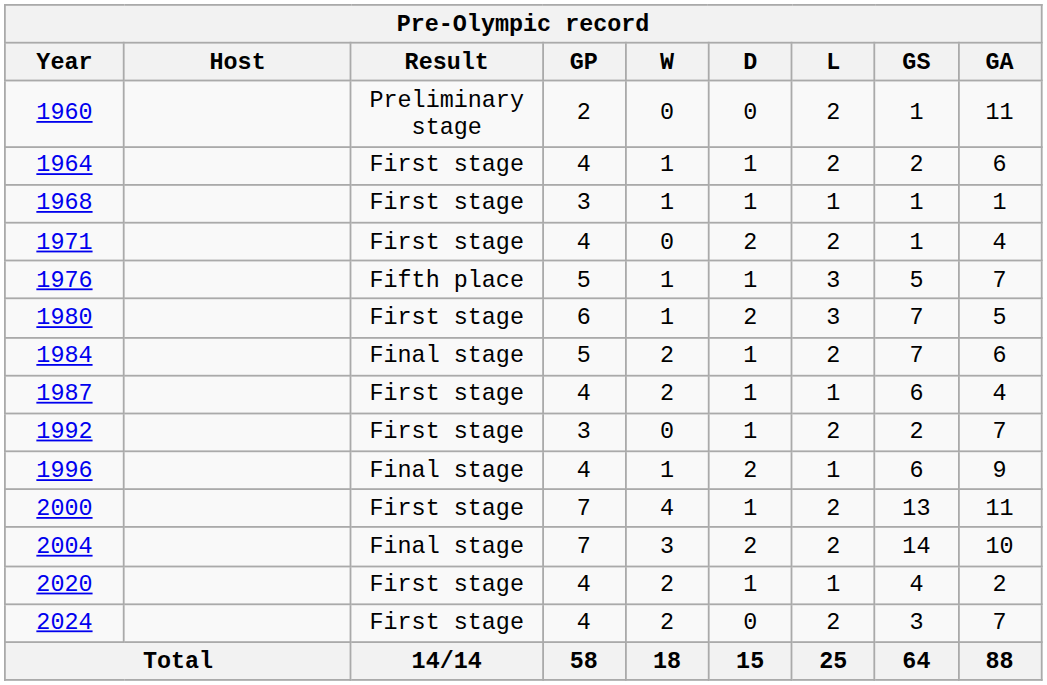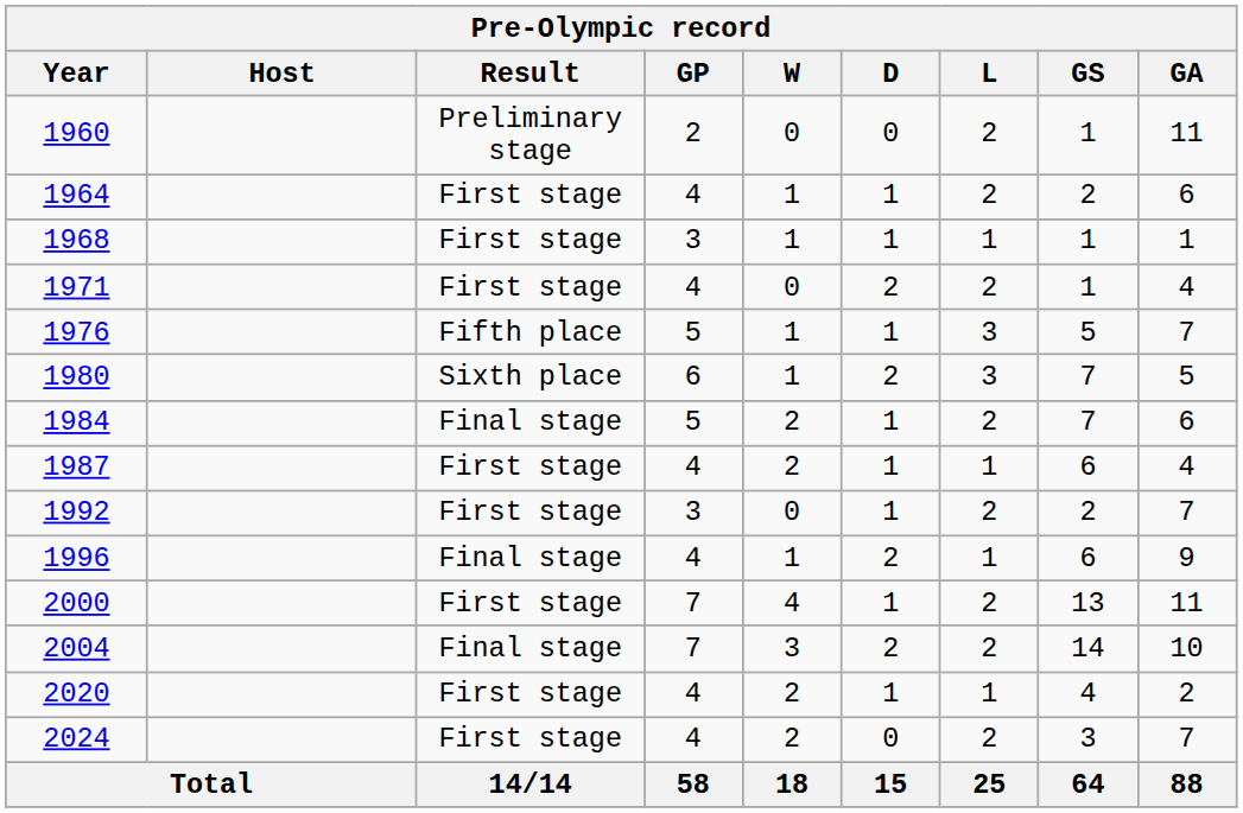 <table class="wikitable" style="text-align: center">
 <tr>
 <th colspan=9>Pre-Olympic record</th>
 </tr>
 <tr>
 <th width=60px>Year</th>
 <th width=120px>Host</th>
 <th width=100px>Result</th>
 <th width=40px>GP</th>
 <th width=40px>W</th>
 <th width=40px>D</th>
 <th width=40px>L</th>
 <th width=40px>GS</th>
 <th width=40px>GA</th>
 </tr>
 <tr>
 <td><a href='#'>1960</a></td>
 <td align=left></td>
 <td>Preliminary stage</td>
 <td>2</td>
 <td>0</td>
 <td>0</td>
 <td>2</td>
 <td>1</td>
 <td>11</td>
 </tr>
 <tr>
 <td><a href='#'>1964</a></td>
 <td align=left></td>
 <td>First stage</td>
 <td>4</td>
 <td>1</td>
 <td>1</td>
 <td>2</td>
 <td>2</td>
 <td>6</td>
 </tr>
 <tr>
 <td><a href='#'>1968</a></td>
 <td align=left></td>
 <td>First stage</td>
 <td>3</td>
 <td>1</td>
 <td>1</td>
 <td>1</td>
 <td>1</td>
 <td>1</td>
 </tr>
 <tr>
 <td><a href='#'>1971</a></td>
 <td align=left></td>
 <td>First stage</td>
 <td>4</td>
 <td>0</td>
 <td>2</td>
 <td>2</td>
 <td>1</td>
 <td>4</td>
 </tr>
 <tr>
 <td><a href='#'>1976</a></td>
 <td align=left></td>
 <td>Fifth place</td>
 <td>5</td>
 <td>1</td>
 <td>1</td>
 <td>3</td>
 <td>5</td>
 <td>7</td>
 </tr>
 <tr>
 <td><a href='#'>1980</a></td>
 <td align=left></td>
-<td>First stage</td>
+<td>Sixth place</td>
 <td>6</td>
 <td>1</td>
 <td>2</td>
 <td>3</td>
 <td>7</td>
 <td>5</td>
 </tr>
 <tr>
 <td><a href='#'>1984</a></td>
 <td align=left></td>
 <td>Final stage</td>
 <td>5</td>
 <td>2</td>
 <td>1</td>
 <td>2</td>
 <td>7</td>
 <td>6</td>
 </tr>
 <tr>
 <td><a href='#'>1987</a></td>
 <td align=left></td>
 <td>First stage</td>
 <td>4</td>
 <td>2</td>
 <td>1</td>
 <td>1</td>
 <td>6</td>
 <td>4</td>
 </tr>
 <tr>
 <td><a href='#'>1992</a></td>
 <td align=left></td>
 <td>First stage</td>
 <td>3</td>
 <td>0</td>
 <td>1</td>
 <td>2</td>
 <td>2</td>
 <td>7</td>
 </tr>
 <tr>
 <td><a href='#'>1996</a></td>
 <td align=left></td>
 <td>Final stage</td>
 <td>4</td>
 <td>1</td>
 <td>2</td>
 <td>1</td>
 <td>6</td>
 <td>9</td>
 </tr>
 <tr>
 <td><a href='#'>2000</a></td>
 <td align=left></td>
 <td>First stage</td>
 <td>7</td>
 <td>4</td>
 <td>1</td>
 <td>2</td>
 <td>13</td>
 <td>11</td>
 </tr>
 <tr>
 <td><a href='#'>2004</a></td>
 <td align=left></td>
 <td>Final stage</td>
 <td>7</td>
 <td>3</td>
 <td>2</td>
 <td>2</td>
 <td>14</td>
 <td>10</td>
 </tr>
 <tr>
 <td><a href='#'>2020</a></td>
 <td align=left></td>
 <td>First stage</td>
 <td>4</td>
 <td>2</td>
 <td>1</td>
 <td>1</td>
 <td>4</td>
 <td>2</td>
 </tr>
 <tr>
 <td><a href='#'>2024</a></td>
 <td align=left></td>
 <td>First stage</td>
 <td>4</td>
 <td>2</td>
 <td>0</td>
 <td>2</td>
 <td>3</td>
 <td>7</td>
 </tr>
 <tr>
 <th colspan=2>Total</th>
 <th>14/14</th>
 <th>58</th>
 <th>18</th>
 <th>15</th>
 <th>25</th>
 <th>64</th>
 <th>88</th>
 </tr>
 </table>
